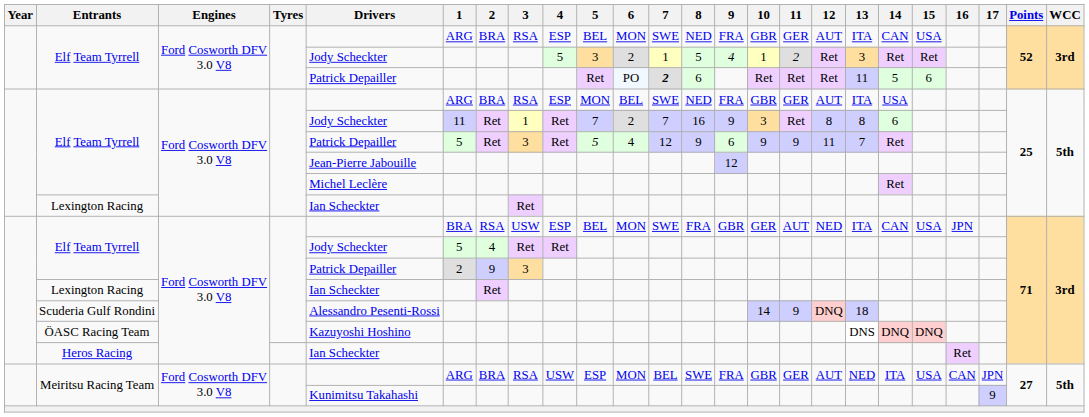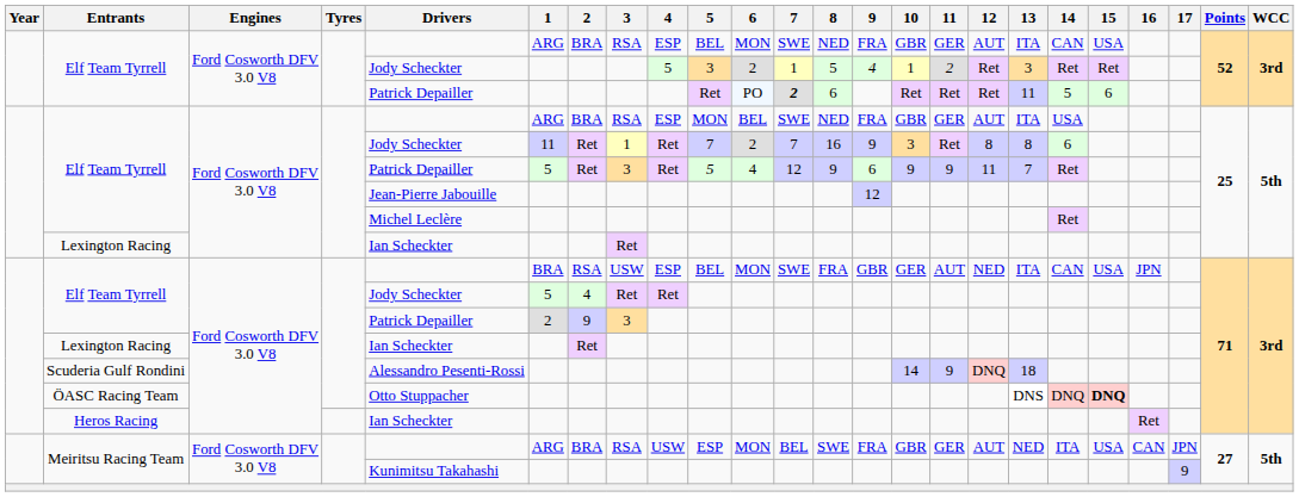 <table class="wikitable" style="text-align:center; font-size:90%">
 <tr>
 <th>Year</th>
 <th>Entrants</th>
 <th>Engines</th>
 <th>Tyres</th>
 <th>Drivers</th>
 <th>1</th>
 <th>2</th>
 <th>3</th>
 <th>4</th>
 <th>5</th>
 <th>6</th>
 <th>7</th>
 <th>8</th>
 <th>9</th>
 <th>10</th>
 <th>11</th>
 <th>12</th>
 <th>13</th>
 <th>14</th>
 <th>15</th>
 <th>16</th>
 <th>17</th>
 <th><a href='#'>Points</a></th>
 <th>WCC</th>
 </tr>
 <tr>
 <td rowspan="3"></td>
 <td rowspan="3"><a href='#'>Elf</a> <a href='#'>Team Tyrrell</a></td>
 <td rowspan="3"><a href='#'>Ford</a> <a href='#'>Cosworth DFV</a><br>3.0 <a href='#'>V8</a></td>
 <td rowspan="3"></td>
 <td></td>
 <td><a href='#'>ARG</a></td>
 <td><a href='#'>BRA</a></td>
 <td><a href='#'>RSA</a></td>
 <td><a href='#'>ESP</a></td>
 <td><a href='#'>BEL</a></td>
 <td><a href='#'>MON</a></td>
 <td><a href='#'>SWE</a></td>
 <td><a href='#'>NED</a></td>
 <td><a href='#'>FRA</a></td>
 <td><a href='#'>GBR</a></td>
 <td><a href='#'>GER</a></td>
 <td><a href='#'>AUT</a></td>
 <td><a href='#'>ITA</a></td>
 <td><a href='#'>CAN</a></td>
 <td><a href='#'>USA</a></td>
 <td></td>
 <td></td>
 <td rowspan="3" style="background:#FFDF9F;"><strong>52</strong></td>
 <td rowspan="3" style="background:#FFDF9F;"><strong>3rd</strong></td>
 </tr>
 <tr>
 <td align="left"><a href='#'>Jody Scheckter</a></td>
 <td></td>
 <td></td>
 <td></td>
 <td style="background:#DFFFDF;">5</td>
 <td style="background:#FFDF9F;">3</td>
 <td style="background:#DFDFDF;">2</td>
 <td style="background:#FFFFBF;">1</td>
 <td style="background:#DFFFDF;">5</td>
 <td style="background:#DFFFDF;"><em>4</em></td>
 <td style="background:#FFFFBF;">1</td>
 <td style="background:#DFDFDF;"><em>2</em></td>
 <td style="background:#EFCFFF;">Ret</td>
 <td style="background:#FFDF9F;">3</td>
 <td style="background:#EFCFFF;">Ret</td>
 <td style="background:#EFCFFF;">Ret</td>
 <td></td>
 <td></td>
 </tr>
 <tr>
 <td align="left"><a href='#'>Patrick Depailler</a></td>
 <td></td>
 <td></td>
 <td></td>
 <td></td>
 <td style="background:#EFCFFF;">Ret</td>
 <td style="background:#F1F8FF;">PO</td>
 <td style="background:#DFDFDF;"><strong><em>2</em></strong></td>
 <td style="background:#DFFFDF;">6</td>
 <td></td>
 <td style="background:#EFCFFF;">Ret</td>
 <td style="background:#EFCFFF;">Ret</td>
 <td style="background:#EFCFFF;">Ret</td>
 <td style="background:#CFCFFF;">11</td>
 <td style="background:#DFFFDF;">5</td>
 <td style="background:#DFFFDF;">6</td>
 <td></td>
 <td></td>
 </tr>
 <tr>
 <td rowspan="6"></td>
 <td rowspan="5"><a href='#'>Elf</a> <a href='#'>Team Tyrrell</a></td>
 <td rowspan="6"><a href='#'>Ford</a> <a href='#'>Cosworth DFV</a><br>3.0 <a href='#'>V8</a></td>
 <td rowspan="6"></td>
 <td></td>
 <td><a href='#'>ARG</a></td>
 <td><a href='#'>BRA</a></td>
 <td><a href='#'>RSA</a></td>
 <td><a href='#'>ESP</a></td>
 <td><a href='#'>MON</a></td>
 <td><a href='#'>BEL</a></td>
 <td><a href='#'>SWE</a></td>
 <td><a href='#'>NED</a></td>
 <td><a href='#'>FRA</a></td>
 <td><a href='#'>GBR</a></td>
 <td><a href='#'>GER</a></td>
 <td><a href='#'>AUT</a></td>
 <td><a href='#'>ITA</a></td>
 <td><a href='#'>USA</a></td>
 <td></td>
 <td></td>
 <td></td>
 <td rowspan="6"><strong>25</strong></td>
 <td rowspan="6"><strong>5th</strong></td>
 </tr>
 <tr>
 <td align="left"><a href='#'>Jody Scheckter</a></td>
 <td style="background:#CFCFFF;">11</td>
 <td style="background:#EFCFFF;">Ret</td>
 <td style="background:#FFFFBF;">1</td>
 <td style="background:#EFCFFF;">Ret</td>
 <td style="background:#CFCFFF;">7</td>
 <td style="background:#DFDFDF;">2</td>
 <td style="background:#CFCFFF;">7</td>
 <td style="background:#CFCFFF;">16</td>
 <td style="background:#CFCFFF;">9</td>
 <td style="background:#FFDF9F;">3</td>
 <td style="background:#EFCFFF;">Ret</td>
 <td style="background:#CFCFFF;">8</td>
 <td style="background:#CFCFFF;">8</td>
 <td style="background:#DFFFDF;">6</td>
 <td></td>
 <td></td>
 <td></td>
 </tr>
 <tr>
 <td align="left"><a href='#'>Patrick Depailler</a></td>
 <td style="background:#DFFFDF;">5</td>
 <td style="background:#EFCFFF;">Ret</td>
 <td style="background:#FFDF9F;">3</td>
 <td style="background:#EFCFFF;">Ret</td>
 <td style="background:#DFFFDF;"><em>5</em></td>
 <td style="background:#DFFFDF;">4</td>
 <td style="background:#CFCFFF;">12</td>
 <td style="background:#CFCFFF;">9</td>
 <td style="background:#DFFFDF;">6</td>
 <td style="background:#CFCFFF;">9</td>
 <td style="background:#CFCFFF;">9</td>
 <td style="background:#CFCFFF;">11</td>
 <td style="background:#CFCFFF;">7</td>
 <td style="background:#EFCFFF;">Ret</td>
 <td></td>
 <td></td>
 <td></td>
 </tr>
 <tr>
 <td align="left"><a href='#'>Jean-Pierre Jabouille</a></td>
 <td></td>
 <td></td>
 <td></td>
 <td></td>
 <td></td>
 <td></td>
 <td></td>
 <td></td>
 <td style="background:#CFCFFF;">12</td>
 <td></td>
 <td></td>
 <td></td>
 <td></td>
 <td></td>
 <td></td>
 <td></td>
 <td></td>
 </tr>
 <tr>
 <td align="left"><a href='#'>Michel Leclère</a></td>
 <td></td>
 <td></td>
 <td></td>
 <td></td>
 <td></td>
 <td></td>
 <td></td>
 <td></td>
 <td></td>
 <td></td>
 <td></td>
 <td></td>
 <td></td>
 <td style="background:#EFCFFF;">Ret</td>
 <td></td>
 <td></td>
 <td></td>
 </tr>
 <tr>
 <td>Lexington Racing</td>
 <td style="text-align:left"><a href='#'>Ian Scheckter</a></td>
 <td></td>
 <td></td>
 <td style="background:#EFCFFF;">Ret</td>
 <td></td>
 <td></td>
 <td></td>
 <td></td>
 <td></td>
 <td></td>
 <td></td>
 <td></td>
 <td></td>
 <td></td>
 <td></td>
 <td></td>
 <td></td>
 <td></td>
 </tr>
 <tr>
 <td rowspan="7"></td>
 <td rowspan="3"><a href='#'>Elf</a> <a href='#'>Team Tyrrell</a></td>
 <td rowspan="7"><a href='#'>Ford</a> <a href='#'>Cosworth DFV</a><br>3.0 <a href='#'>V8</a></td>
 <td rowspan="6"></td>
 <td></td>
 <td><a href='#'>BRA</a></td>
 <td><a href='#'>RSA</a></td>
 <td><a href='#'>USW</a></td>
 <td><a href='#'>ESP</a></td>
 <td><a href='#'>BEL</a></td>
 <td><a href='#'>MON</a></td>
 <td><a href='#'>SWE</a></td>
 <td><a href='#'>FRA</a></td>
 <td><a href='#'>GBR</a></td>
 <td><a href='#'>GER</a></td>
 <td><a href='#'>AUT</a></td>
 <td><a href='#'>NED</a></td>
 <td><a href='#'>ITA</a></td>
 <td><a href='#'>CAN</a></td>
 <td><a href='#'>USA</a></td>
 <td><a href='#'>JPN</a></td>
 <td></td>
 <td rowspan="7" style="background:#FFDF9F;"><strong>71</strong></td>
 <td rowspan="7" style="background:#FFDF9F;"><strong>3rd</strong></td>
 </tr>
 <tr>
 <td align="left"><a href='#'>Jody Scheckter</a></td>
 <td style="background:#DFFFDF;">5</td>
 <td style="background:#DFFFDF;">4</td>
 <td style="background:#EFCFFF;">Ret</td>
 <td style="background:#EFCFFF;">Ret</td>
 <td></td>
 <td></td>
 <td></td>
 <td></td>
 <td></td>
 <td></td>
 <td></td>
 <td></td>
 <td></td>
 <td></td>
 <td></td>
 <td></td>
 <td></td>
 </tr>
 <tr>
 <td align="left"><a href='#'>Patrick Depailler</a></td>
 <td style="background:#DFDFDF;">2</td>
 <td style="background:#CFCFFF;">9</td>
 <td style="background:#FFDF9F;">3</td>
 <td></td>
 <td></td>
 <td></td>
 <td></td>
 <td></td>
 <td></td>
 <td></td>
 <td></td>
 <td></td>
 <td></td>
 <td></td>
 <td></td>
 <td></td>
 <td></td>
 </tr>
 <tr>
 <td>Lexington Racing</td>
 <td style="text-align:left"><a href='#'>Ian Scheckter</a></td>
 <td></td>
 <td style="background:#EFCFFF;">Ret</td>
 <td></td>
 <td></td>
 <td></td>
 <td></td>
 <td></td>
 <td></td>
 <td></td>
 <td></td>
 <td></td>
 <td></td>
 <td></td>
 <td></td>
 <td></td>
 <td></td>
 <td></td>
 </tr>
 <tr>
 <td>Scuderia Gulf Rondini</td>
 <td style="text-align:left"><a href='#'>Alessandro Pesenti-Rossi</a></td>
 <td></td>
 <td></td>
 <td></td>
 <td></td>
 <td></td>
 <td></td>
 <td></td>
 <td></td>
 <td></td>
 <td style="background:#CFCFFF;">14</td>
 <td style="background:#CFCFFF;">9</td>
 <td style="background:#FFCFCF;">DNQ</td>
 <td style="background:#CFCFFF;">18</td>
 <td></td>
 <td></td>
 <td></td>
 <td></td>
 </tr>
 <tr>
 <td>ÖASC Racing Team</td>
-<td style="text-align:left"><a href='#'>Kazuyoshi Hoshino</a></td>
+<td style="text-align:left"><a href='#'>Otto Stuppacher</a></td>
 <td></td>
 <td></td>
 <td></td>
 <td></td>
 <td></td>
 <td></td>
 <td></td>
 <td></td>
 <td></td>
 <td></td>
 <td></td>
 <td></td>
 <td style="background:#ffffff;">DNS</td>
 <td style="background:#FFCFCF;">DNQ</td>
-<td style="background:#FFCFCF;">DNQ</td>
+<td style="background:#FFCFCF;"><strong>DNQ</strong></td>
 <td></td>
 <td></td>
 </tr>
 <tr>
 <td><a href='#'>Heros Racing</a></td>
 <td></td>
 <td style="text-align:left"><a href='#'>Ian Scheckter</a></td>
 <td></td>
 <td></td>
 <td></td>
 <td></td>
 <td></td>
 <td></td>
 <td></td>
 <td></td>
 <td></td>
 <td></td>
 <td></td>
 <td></td>
 <td></td>
 <td></td>
 <td></td>
 <td style="background:#EFCFFF;">Ret</td>
 <td></td>
 </tr>
 <tr>
 <td rowspan=2></td>
 <td rowspan=2>Meiritsu Racing Team</td>
 <td rowspan=2><a href='#'>Ford</a> <a href='#'>Cosworth DFV</a><br>3.0 <a href='#'>V8</a></td>
 <td rowspan=2></td>
 <td></td>
 <td><a href='#'>ARG</a></td>
 <td><a href='#'>BRA</a></td>
 <td><a href='#'>RSA</a></td>
 <td><a href='#'>USW</a></td>
 <td><a href='#'>ESP</a></td>
 <td><a href='#'>MON</a></td>
 <td><a href='#'>BEL</a></td>
 <td><a href='#'>SWE</a></td>
 <td><a href='#'>FRA</a></td>
 <td><a href='#'>GBR</a></td>
 <td><a href='#'>GER</a></td>
 <td><a href='#'>AUT</a></td>
 <td><a href='#'>NED</a></td>
 <td><a href='#'>ITA</a></td>
 <td><a href='#'>USA</a></td>
 <td><a href='#'>CAN</a></td>
 <td><a href='#'>JPN</a></td>
 <td rowspan="2"><strong>27</strong></td>
 <td rowspan="2"><strong>5th</strong></td>
 </tr>
 <tr>
 <td style="text-align:left"><a href='#'>Kunimitsu Takahashi</a></td>
 <td></td>
 <td></td>
 <td></td>
 <td></td>
 <td></td>
 <td></td>
 <td></td>
 <td></td>
 <td></td>
 <td></td>
 <td></td>
 <td></td>
 <td></td>
 <td></td>
 <td></td>
 <td></td>
 <td style="background:#CFCFFF;">9</td>
 </tr>
 <tr>
 <th colspan="24"></th>
 </tr>
 </table>
